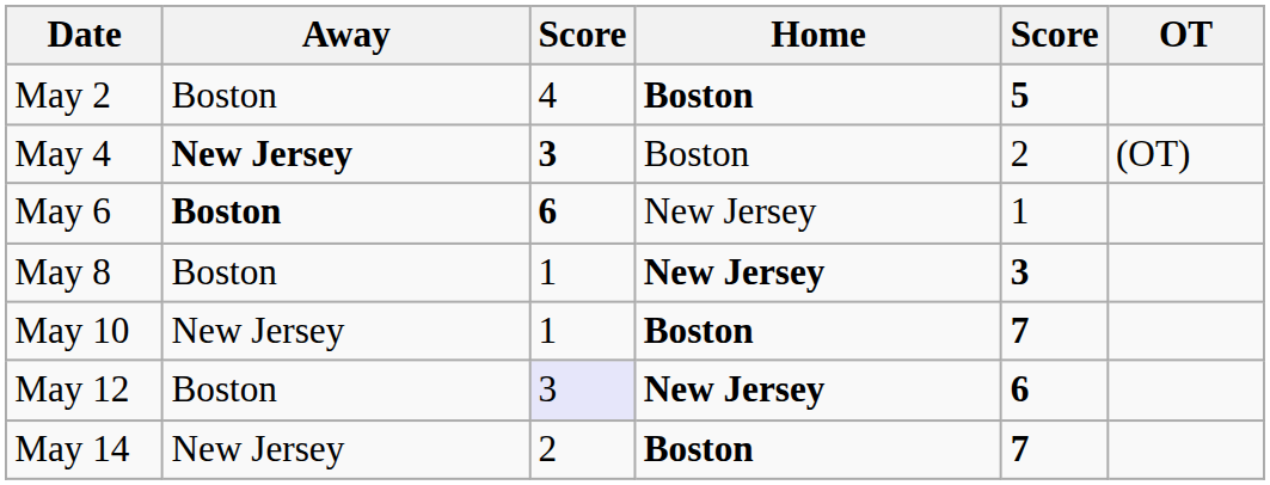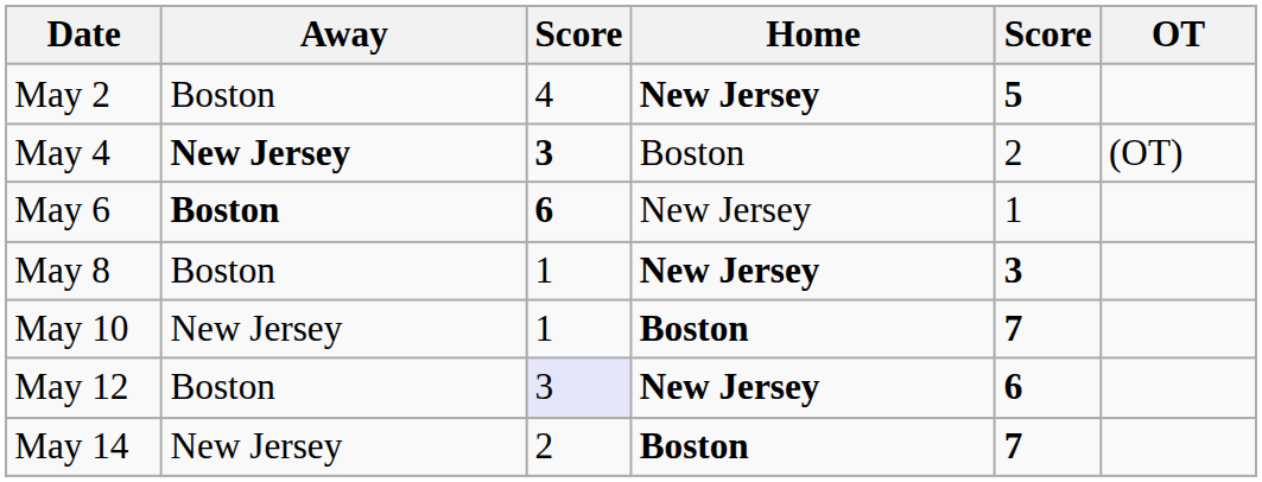 <table class="wikitable">
 <tr>
 <th style="width:60px;">Date</th>
 <th style="width:150px;">Away</th>
 <th style="width:5px;">Score</th>
 <th style="width:150px;">Home</th>
 <th style="width:5px;">Score</th>
 <th style=" width:60px;">OT</th>
 </tr>
 <tr>
 <td>May 2</td>
 <td>Boston</td>
 <td>4</td>
-<td><strong>Boston </strong></td>
+<td><strong>New Jersey </strong></td>
 <td><strong>5</strong></td>
 <td></td>
 </tr>
 <tr>
 <td>May 4</td>
 <td><strong>New Jersey </strong></td>
 <td><strong>3</strong></td>
 <td>Boston</td>
 <td>2</td>
 <td>(OT)</td>
 </tr>
 <tr>
 <td>May 6</td>
 <td><strong>Boston </strong></td>
 <td><strong>6</strong></td>
 <td>New Jersey</td>
 <td>1</td>
 <td></td>
 </tr>
 <tr>
 <td>May 8</td>
 <td>Boston</td>
 <td>1</td>
 <td><strong>New Jersey </strong></td>
 <td><strong>3</strong></td>
 <td></td>
 </tr>
 <tr>
 <td>May 10</td>
 <td>New Jersey</td>
 <td>1</td>
 <td><strong>Boston </strong></td>
 <td><strong>7</strong></td>
 <td></td>
 </tr>
 <tr>
 <td>May 12</td>
 <td>Boston</td>
 <td style="background: lavender;">3</td>
 <td><strong>New Jersey </strong></td>
 <td><strong>6</strong></td>
 <td></td>
 </tr>
 <tr>
 <td>May 14</td>
 <td>New Jersey</td>
 <td>2</td>
 <td><strong>Boston </strong></td>
 <td><strong>7</strong></td>
 <td></td>
 </tr>
 </table>
